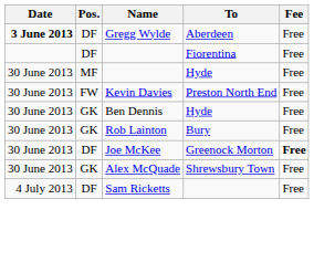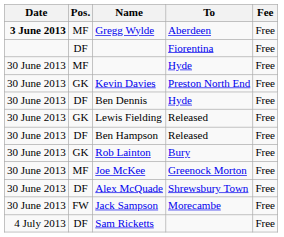 <table class="wikitable" style="text-align:center">
 <tr>
 <th>Date</th>
 <th>Pos.</th>
 <th>Name</th>
 <th>To</th>
 <th>Fee</th>
 </tr>
 <tr>
 <td align="right"><strong>3 June 2013</strong></td>
-<td>DF</td>
+<td>MF</td>
 <td align="left"> <a href='#'>Gregg Wylde</a></td>
 <td align="left"> <a href='#'>Aberdeen</a></td>
 <td align="left">Free</td>
 </tr>
 <tr>
 <td align="right"></td>
 <td>DF</td>
 <td align="left"></td>
 <td align="left"> <a href='#'>Fiorentina</a></td>
 <td align="left">Free</td>
 </tr>
 <tr>
 <td align="right">30 June 2013</td>
 <td>MF</td>
 <td align="left"></td>
 <td align="left"> <a href='#'>Hyde</a></td>
 <td align="left">Free</td>
 </tr>
 <tr>
 <td align="right">30 June 2013</td>
-<td>FW</td>
+<td>GK</td>
 <td align="left"> <a href='#'>Kevin Davies</a></td>
 <td align="left"> <a href='#'>Preston North End</a></td>
 <td align="left">Free</td>
 </tr>
 <tr>
 <td align="right">30 June 2013</td>
-<td>GK</td>
+<td>DF</td>
 <td align="left"> Ben Dennis</td>
 <td align="left"> <a href='#'>Hyde</a></td>
+<td align="left">Free</td>
+</tr>
+<tr>
+<td align="right">30 June 2013</td>
+<td>GK</td>
+<td align="left"> Lewis Fielding</td>
+<td align="left">Released</td>
+<td align="left">Free</td>
+</tr>
+<tr>
+<td align="right">30 June 2013</td>
+<td>DF</td>
+<td align="left"> Ben Hampson</td>
+<td align="left">Released</td>
 <td align="left">Free</td>
 </tr>
 <tr>
 <td align="right">30 June 2013</td>
 <td>GK</td>
 <td align="left"> <a href='#'>Rob Lainton</a></td>
 <td align="left"> <a href='#'>Bury</a></td>
 <td align="left">Free</td>
 </tr>
 <tr>
 <td align="right">30 June 2013</td>
-<td>DF</td>
+<td>MF</td>
 <td align="left"> <a href='#'>Joe McKee</a></td>
 <td align="left"> <a href='#'>Greenock Morton</a></td>
-<td align="left"><strong>Free</strong></td>
+<td align="left">Free</td>
 </tr>
 <tr>
 <td align="right">30 June 2013</td>
-<td>GK</td>
+<td>DF</td>
 <td align="left"> <a href='#'>Alex McQuade</a></td>
 <td align="left"> <a href='#'>Shrewsbury Town</a></td>
+<td align="left">Free</td>
+</tr>
+<tr>
+<td align="right">30 June 2013</td>
+<td>FW</td>
+<td align="left"> <a href='#'>Jack Sampson</a></td>
+<td align="left"> <a href='#'>Morecambe</a></td>
 <td align="left">Free</td>
 </tr>
 <tr>
 <td align="right">4 July 2013</td>
 <td>DF</td>
 <td align="left"> <a href='#'>Sam Ricketts</a></td>
 <td align="left"></td>
 <td align="left">Free</td>
 </tr>
 </table>
